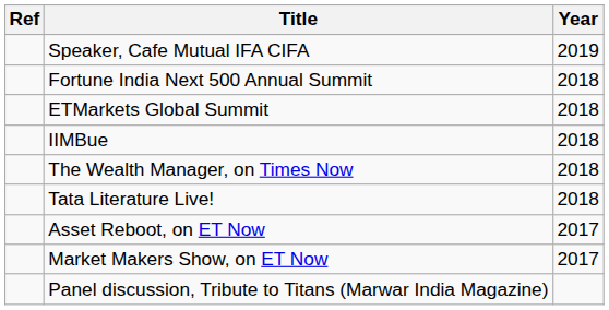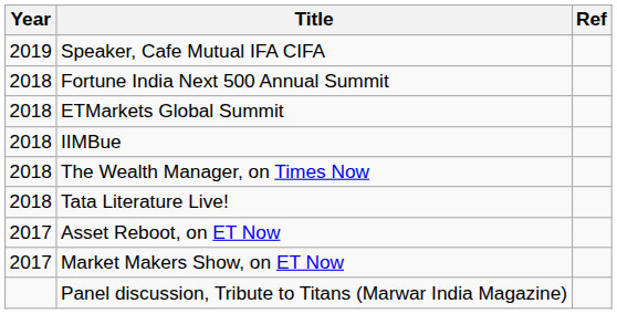 <table class="wikitable">
 <tr>
+<th>Year</th>
+<th>Title</th>
 <th>Ref</th>
-<th>Title</th>
-<th>Year</th>
 </tr>
 <tr>
+<td>2019</td>
+<td>Speaker, Cafe Mutual IFA CIFA</td>
 <td></td>
-<td>Speaker, Cafe Mutual IFA CIFA</td>
-<td>2019</td>
 </tr>
 <tr>
+<td>2018</td>
+<td>Fortune India Next 500 Annual Summit</td>
 <td></td>
-<td>Fortune India Next 500 Annual Summit</td>
-<td>2018</td>
 </tr>
 <tr>
+<td>2018</td>
+<td>ETMarkets Global Summit</td>
 <td></td>
-<td>ETMarkets Global Summit</td>
-<td>2018</td>
 </tr>
 <tr>
+<td>2018</td>
+<td>IIMBue</td>
 <td></td>
-<td>IIMBue</td>
-<td>2018</td>
 </tr>
 <tr>
+<td>2018</td>
+<td>The Wealth Manager, on <a href='#'>Times Now</a></td>
 <td></td>
-<td>The Wealth Manager, on <a href='#'>Times Now</a></td>
-<td>2018</td>
 </tr>
 <tr>
+<td>2018</td>
+<td>Tata Literature Live!</td>
 <td></td>
-<td>Tata Literature Live!</td>
-<td>2018</td>
 </tr>
 <tr>
+<td>2017</td>
+<td>Asset Reboot, on <a href='#'>ET Now</a></td>
 <td></td>
-<td>Asset Reboot, on <a href='#'>ET Now</a></td>
-<td>2017</td>
 </tr>
 <tr>
+<td>2017</td>
+<td>Market Makers Show, on <a href='#'>ET Now</a></td>
 <td></td>
-<td>Market Makers Show, on <a href='#'>ET Now</a></td>
-<td>2017</td>
 </tr>
 <tr>
 <td></td>
 <td>Panel discussion, Tribute to Titans (Marwar India Magazine)</td>
 <td></td>
 </tr>
 </table>
